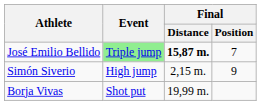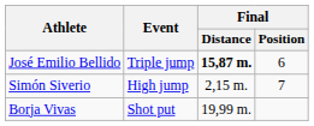 <table class=wikitable style="font-size:90%">
 <tr>
 <th rowspan="2">Athlete</th>
 <th rowspan="2">Event</th>
 <th colspan="2">Final</th>
 </tr>
 <tr style="font-size:95%">
 <th>Distance</th>
 <th>Position</th>
 </tr>
 <tr align=center>
 <td align=left><a href='#'>José Emilio Bellido</a></td>
-<td align=left style="background: lightgreen;"><a href='#'>Triple jump</a></td>
+<td align=left><a href='#'>Triple jump</a></td>
 <td><strong>15,87 m.</strong></td>
-<td>7</td>
+<td>6</td>
 </tr>
 <tr align=center>
 <td align=left><a href='#'>Simón Siverio</a></td>
 <td align=left><a href='#'>High jump</a></td>
 <td>2,15 m.</td>
-<td>9</td>
+<td>7</td>
 </tr>
 <tr align=center>
 <td align=left><a href='#'>Borja Vivas</a></td>
 <td align=left><a href='#'>Shot put</a></td>
 <td>19,99 m.</td>
 <td></td>
 </tr>
 </table>
